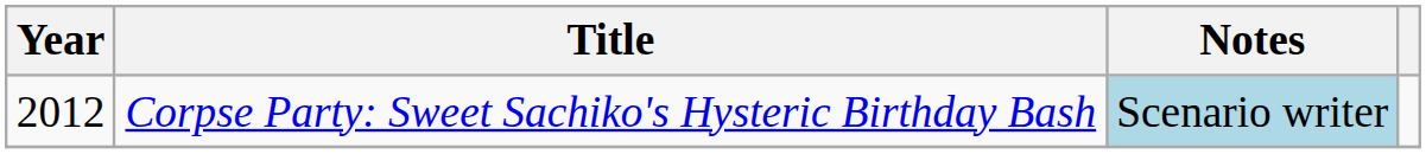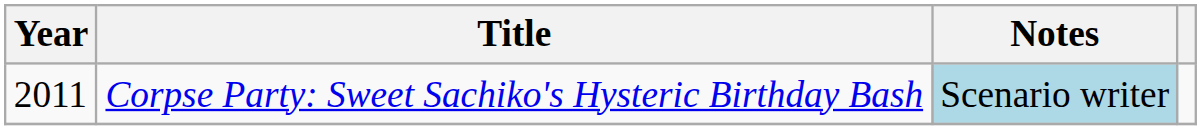 <table class="wikitable">
 <tr {| class="wikitable sortable">
 <th>Year</th>
 <th>Title</th>
 <th>Notes</th>
 <th class="unsortable"></th>
 </tr>
 <tr>
-<td>2012</td>
+<td>2011</td>
 <td><em><a href='#'>Corpse Party: Sweet Sachiko's Hysteric Birthday Bash</a></em></td>
 <td style="background: lightblue;">Scenario writer</td>
 <td></td>
 </tr>
 <tr>
 </tr>
 </table>
